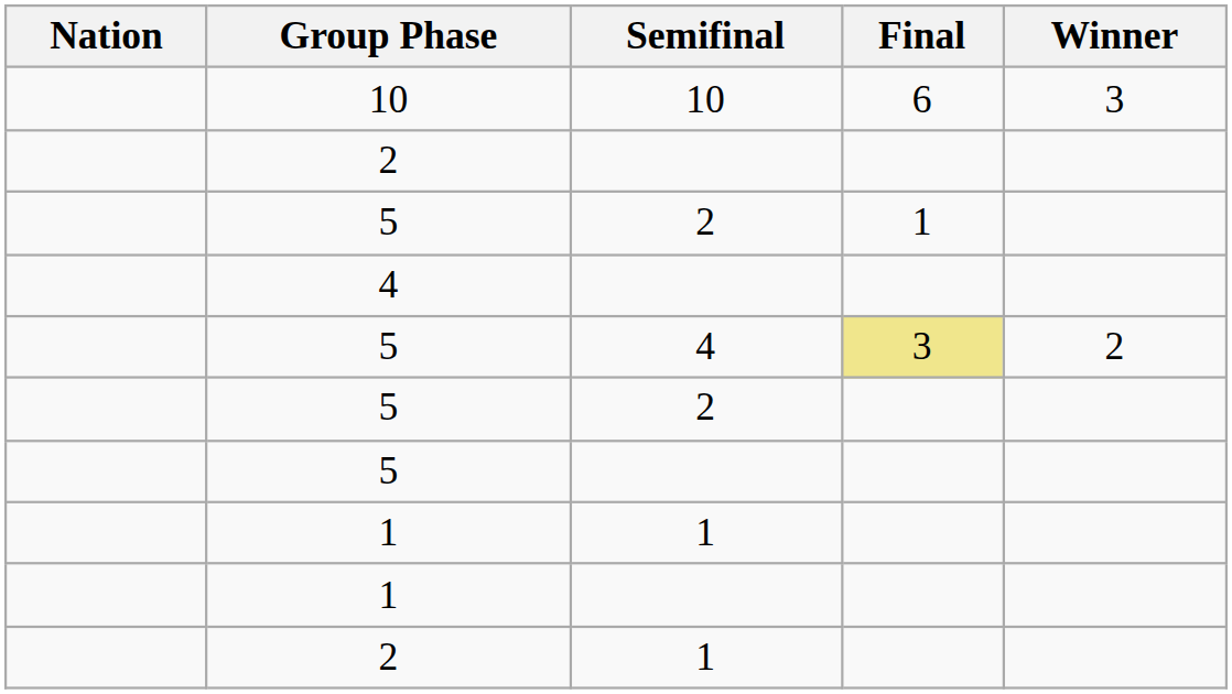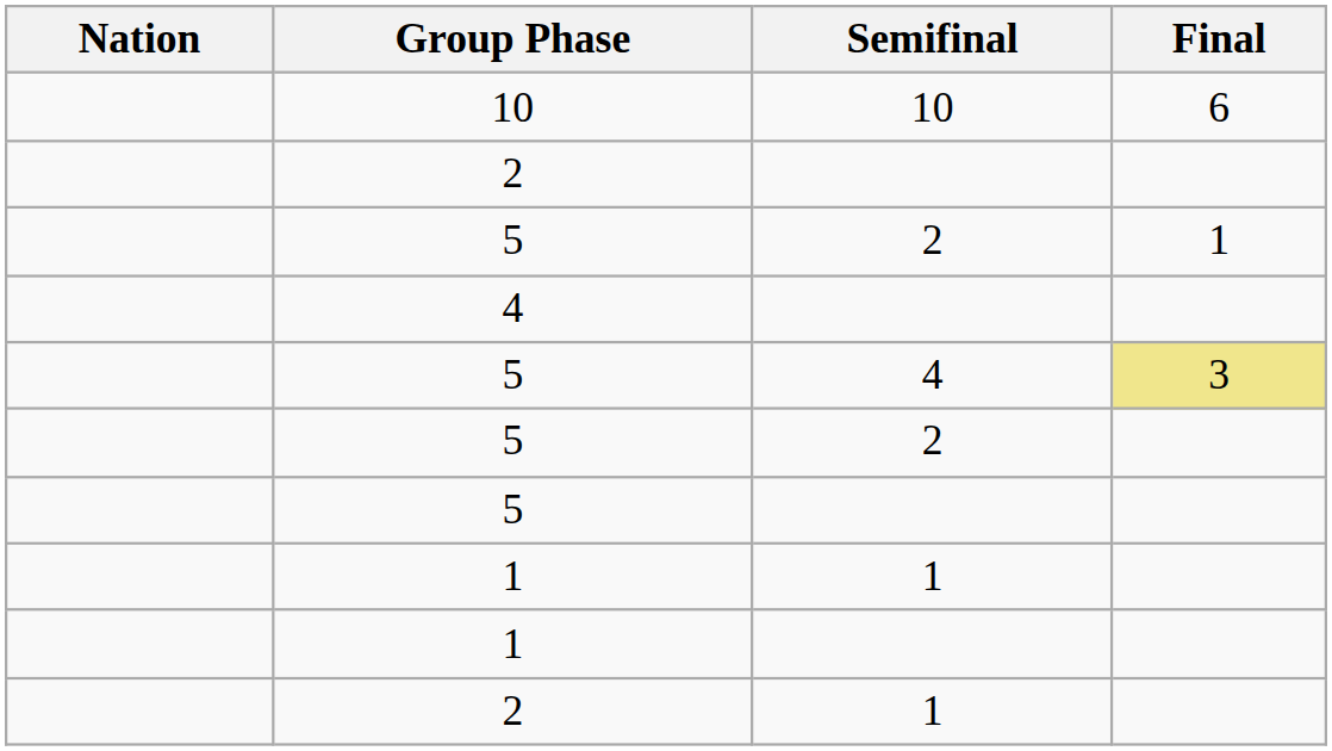 <table class="wikitable sortable" style="text-align: center; width:500px ">
 <tr>
 <th>Nation</th>
 <th>Group Phase</th>
 <th>Semifinal</th>
 <th>Final</th>
-<th>Winner</th>
 </tr>
 <tr>
 <td align=left></td>
 <td>10</td>
 <td>10</td>
 <td>6</td>
-<td>3</td>
 </tr>
 <tr>
 <td align=left></td>
 <td>2</td>
-<td></td>
 <td></td>
 <td></td>
 </tr>
 <tr>
 <td align=left></td>
 <td>5</td>
 <td>2</td>
 <td>1</td>
-<td></td>
 </tr>
 <tr>
 <td align=left></td>
 <td>4</td>
-<td></td>
 <td></td>
 <td></td>
 </tr>
 <tr>
 <td align=left></td>
 <td>5</td>
 <td>4</td>
 <td style="background: khaki;">3</td>
-<td>2</td>
 </tr>
 <tr>
 <td align=left></td>
 <td>5</td>
 <td>2</td>
 <td></td>
-<td></td>
 </tr>
 <tr>
 <td align=left></td>
 <td>5</td>
-<td></td>
 <td></td>
 <td></td>
 </tr>
 <tr>
 <td align=left></td>
 <td>1</td>
 <td>1</td>
 <td></td>
-<td></td>
 </tr>
 <tr>
 <td align=left></td>
 <td>1</td>
-<td></td>
 <td></td>
 <td></td>
 </tr>
 <tr>
 <td align=left></td>
 <td>2</td>
 <td>1</td>
 <td></td>
-<td></td>
 </tr>
 </table>
